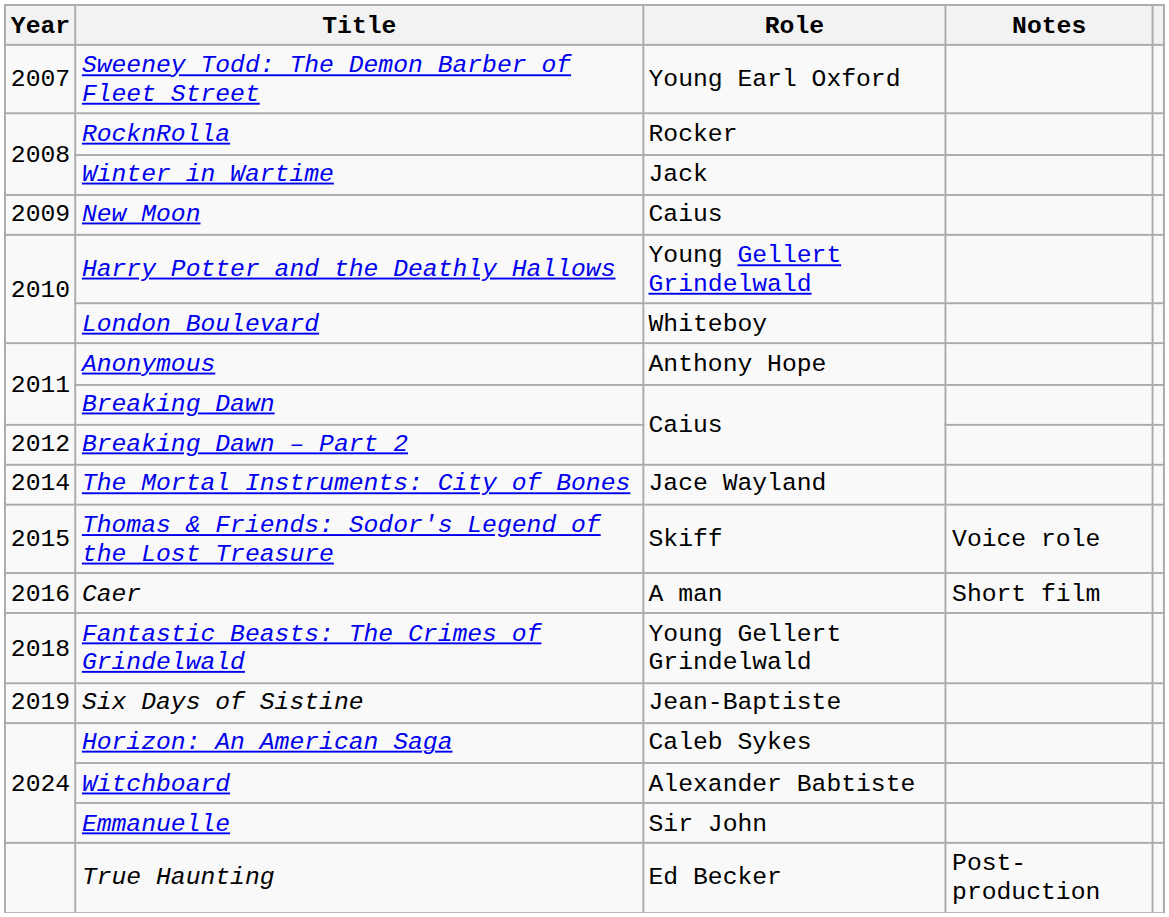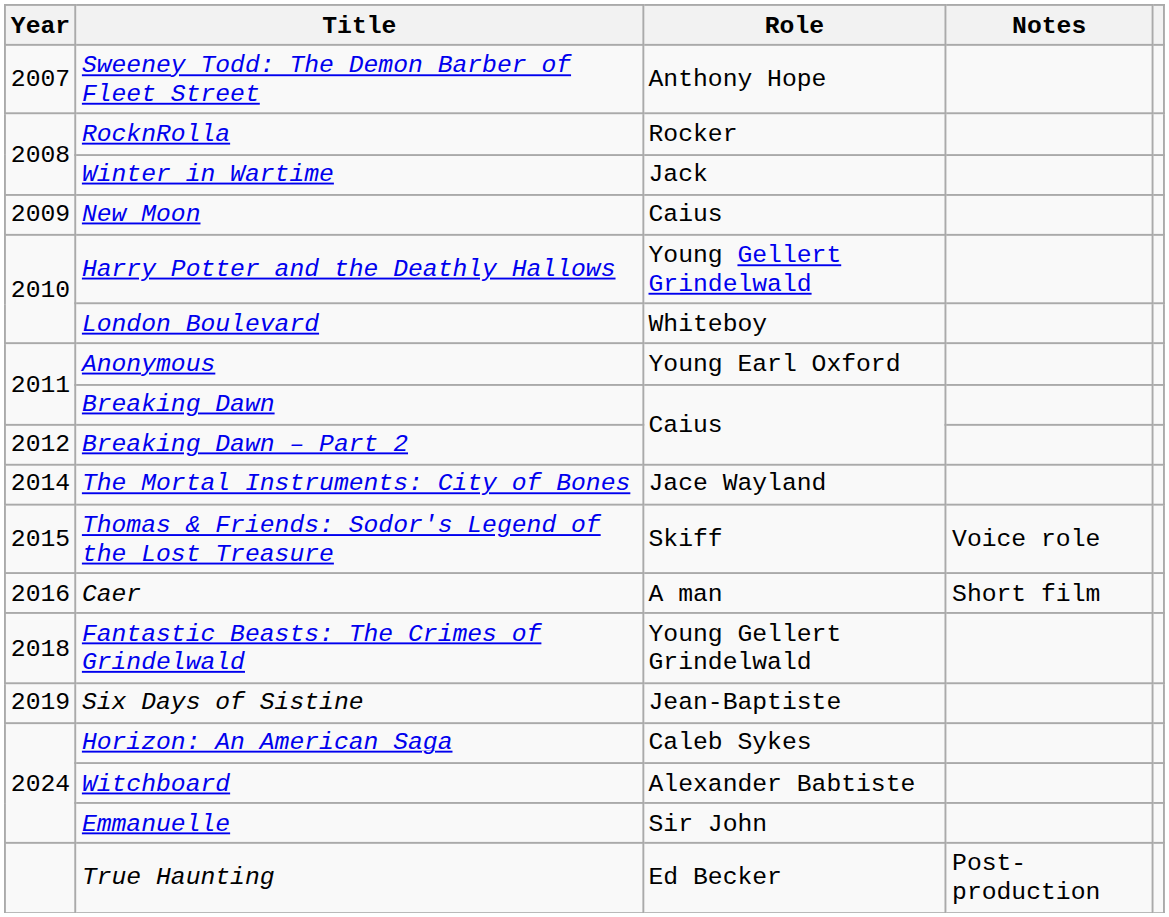 <table class="wikitable sortable">
 <tr>
 <th>Year</th>
 <th>Title</th>
 <th>Role</th>
 <th class="unsortable">Notes</th>
 <th class="unsortable"></th>
 </tr>
 <tr>
 <td>2007</td>
 <td><em><a href='#'>Sweeney Todd: The Demon Barber of Fleet Street</a></em></td>
-<td>Young Earl Oxford</td>
+<td>Anthony Hope</td>
 <td></td>
 <td></td>
 </tr>
 <tr>
 <td rowspan="2">2008</td>
 <td><em><a href='#'>RocknRolla</a></em></td>
 <td>Rocker</td>
 <td></td>
 <td></td>
 </tr>
 <tr>
 <td><em><a href='#'>Winter in Wartime</a></em></td>
 <td>Jack</td>
 <td></td>
 <td></td>
 </tr>
 <tr>
 <td>2009</td>
 <td><em><a href='#'>New Moon</a></em></td>
 <td>Caius</td>
 <td></td>
 <td></td>
 </tr>
 <tr>
 <td rowspan="2">2010</td>
 <td><em><a href='#'>Harry Potter and the Deathly Hallows</a></em></td>
 <td>Young <a href='#'>Gellert Grindelwald</a></td>
 <td></td>
 <td></td>
 </tr>
 <tr>
 <td><em><a href='#'>London Boulevard</a></em></td>
 <td>Whiteboy</td>
 <td></td>
 <td></td>
 </tr>
 <tr>
 <td rowspan="2">2011</td>
 <td><em><a href='#'>Anonymous</a></em></td>
-<td>Anthony Hope</td>
+<td>Young Earl Oxford</td>
 <td></td>
 <td></td>
 </tr>
 <tr>
 <td><em><a href='#'>Breaking Dawn</a></em></td>
 <td rowspan="2">Caius</td>
 <td></td>
 <td></td>
 </tr>
 <tr>
 <td>2012</td>
 <td><em><a href='#'>Breaking Dawn – Part 2</a></em></td>
 <td></td>
 <td></td>
 </tr>
 <tr>
 <td>2014</td>
 <td><em><a href='#'>The Mortal Instruments: City of Bones</a></em></td>
 <td>Jace Wayland</td>
 <td></td>
 <td></td>
 </tr>
 <tr>
 <td>2015</td>
 <td><em><a href='#'>Thomas & Friends: Sodor's Legend of the Lost Treasure</a></em></td>
 <td>Skiff</td>
 <td>Voice role</td>
 <td></td>
 </tr>
 <tr>
 <td>2016</td>
 <td><em>Caer</em></td>
 <td>A man</td>
 <td>Short film</td>
 <td></td>
 </tr>
 <tr>
 <td>2018</td>
 <td><em><a href='#'>Fantastic Beasts: The Crimes of Grindelwald</a></em></td>
 <td>Young Gellert Grindelwald</td>
 <td></td>
 <td></td>
 </tr>
 <tr>
 <td>2019</td>
 <td><em>Six Days of Sistine</em></td>
 <td>Jean-Baptiste</td>
 <td></td>
 <td></td>
 </tr>
 <tr>
 <td rowspan="3">2024</td>
 <td><em><a href='#'>Horizon: An American Saga</a></em></td>
 <td>Caleb Sykes</td>
 <td></td>
 <td></td>
 </tr>
 <tr>
 <td><em><a href='#'>Witchboard</a></em></td>
 <td>Alexander Babtiste</td>
 <td></td>
 <td></td>
 </tr>
 <tr>
 <td><em><a href='#'>Emmanuelle</a> </em></td>
 <td>Sir John</td>
 <td></td>
 <td></td>
 </tr>
 <tr>
 <td></td>
 <td><em>True Haunting</em></td>
 <td>Ed Becker</td>
 <td>Post-production</td>
 <td><br></td>
 </tr>
 </table>
